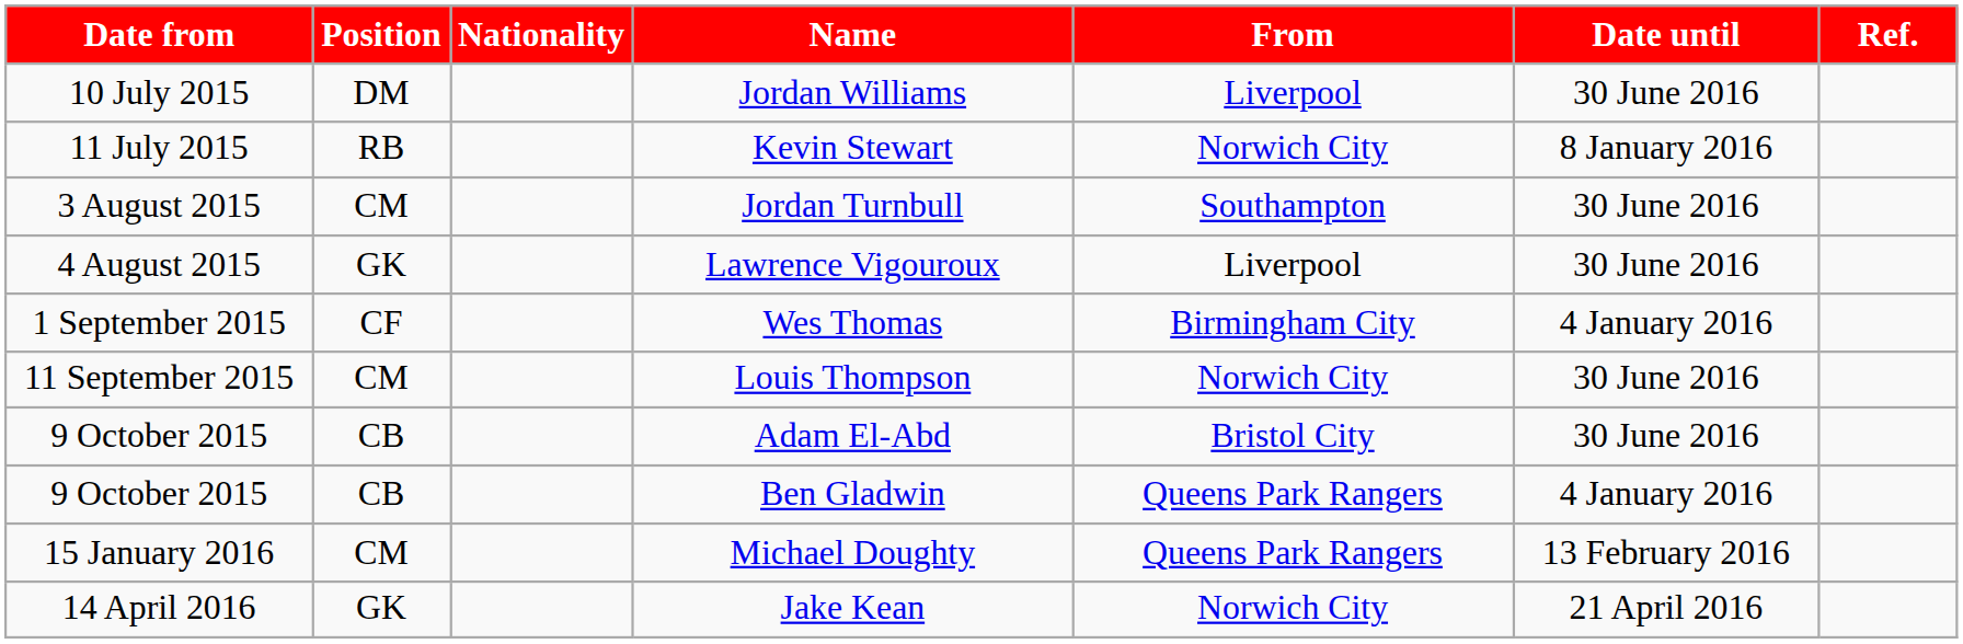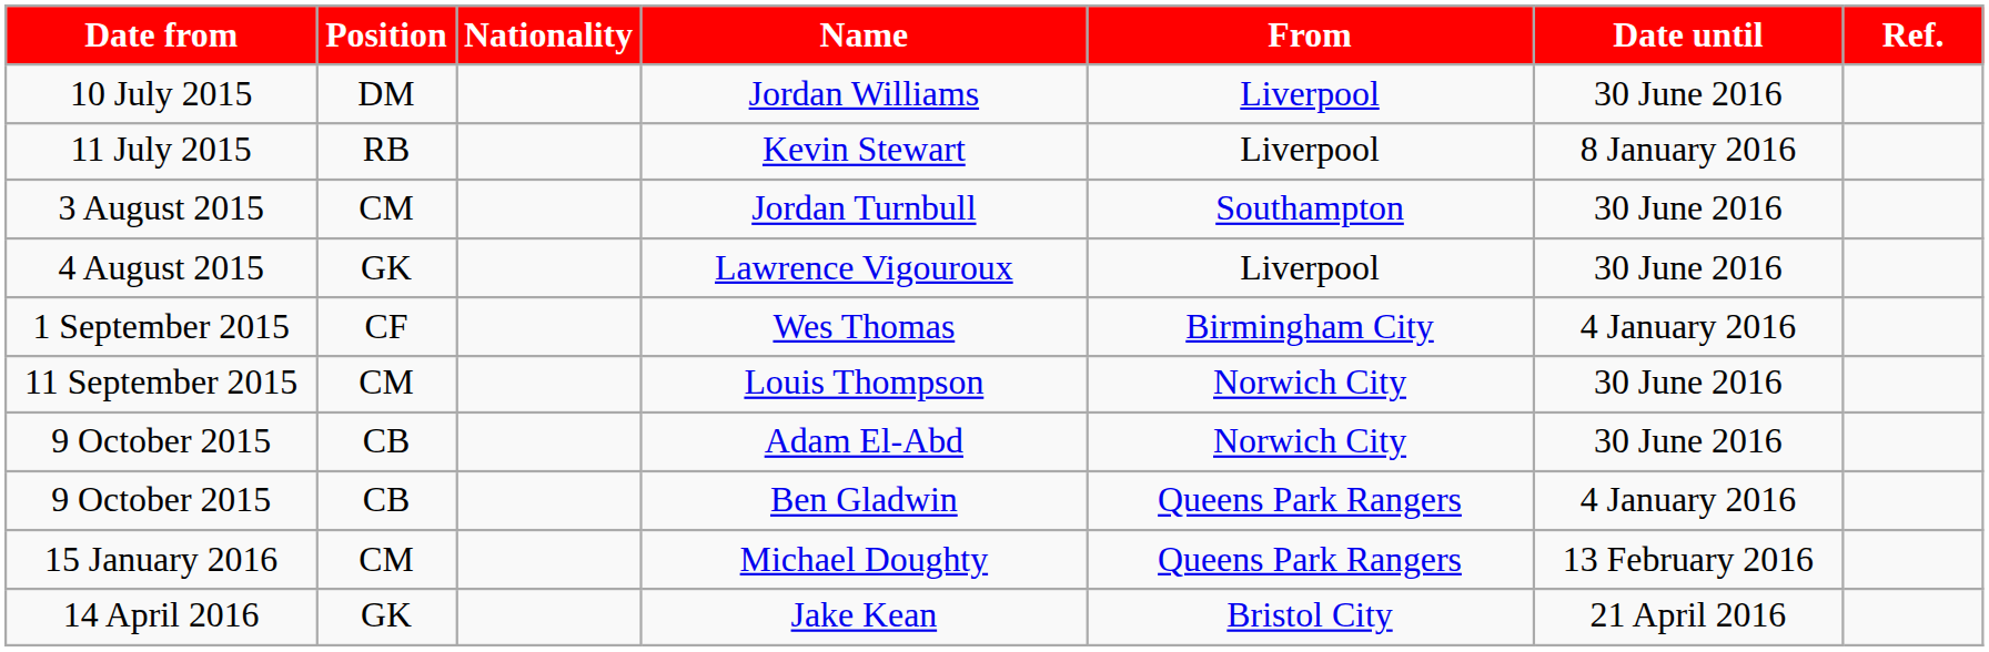 <table class="wikitable"  style="text-align:center; font-size:90%; ">
 <tr>
 <th style="background:#FF0000; color:#FFFFFF; width:120px;">Date from</th>
 <th style="background:#FF0000; color:#FFFFFF; width:50px;">Position</th>
 <th style="background:#FF0000; color:#FFFFFF; width:50px;">Nationality</th>
 <th style="background:#FF0000; color:#FFFFFF; width:175px;">Name</th>
 <th style="background:#FF0000; color:#FFFFFF; width:175px;">From</th>
 <th style="background:#FF0000; color:#FFFFFF; width:120px;">Date until</th>
 <th style="background:#FF0000; color:#FFFFFF; width:50px;">Ref.</th>
 </tr>
 <tr>
 <td>10 July 2015</td>
 <td>DM</td>
 <td></td>
 <td><a href='#'>Jordan Williams</a></td>
 <td><a href='#'>Liverpool</a></td>
 <td>30 June 2016</td>
 <td></td>
 </tr>
 <tr>
 <td>11 July 2015</td>
 <td>RB</td>
 <td></td>
 <td><a href='#'>Kevin Stewart</a></td>
-<td><a href='#'>Norwich City</a></td>
+<td>Liverpool</td>
 <td>8 January 2016</td>
 <td></td>
 </tr>
 <tr>
 <td>3 August 2015</td>
 <td>CM</td>
 <td></td>
 <td><a href='#'>Jordan Turnbull</a></td>
 <td><a href='#'>Southampton</a></td>
 <td>30 June 2016</td>
 <td></td>
 </tr>
 <tr>
 <td>4 August 2015</td>
 <td>GK</td>
 <td></td>
 <td><a href='#'>Lawrence Vigouroux</a></td>
 <td>Liverpool</td>
 <td>30 June 2016</td>
 <td></td>
 </tr>
 <tr>
 <td>1 September 2015</td>
 <td>CF</td>
 <td></td>
 <td><a href='#'>Wes Thomas</a></td>
 <td><a href='#'>Birmingham City</a></td>
 <td>4 January 2016</td>
 <td></td>
 </tr>
 <tr>
 <td>11 September 2015</td>
 <td>CM</td>
 <td></td>
 <td><a href='#'>Louis Thompson</a></td>
 <td><a href='#'>Norwich City</a></td>
 <td>30 June 2016</td>
 <td></td>
 </tr>
 <tr>
 <td>9 October 2015</td>
 <td>CB</td>
 <td></td>
 <td><a href='#'>Adam El-Abd</a></td>
-<td><a href='#'>Bristol City</a></td>
+<td><a href='#'>Norwich City</a></td>
 <td>30 June 2016</td>
 <td></td>
 </tr>
 <tr>
 <td>9 October 2015</td>
 <td>CB</td>
 <td></td>
 <td><a href='#'>Ben Gladwin</a></td>
 <td><a href='#'>Queens Park Rangers</a></td>
 <td>4 January 2016</td>
 <td></td>
 </tr>
 <tr>
 <td>15 January 2016</td>
 <td>CM</td>
 <td></td>
 <td><a href='#'>Michael Doughty</a></td>
 <td><a href='#'>Queens Park Rangers</a></td>
 <td>13 February 2016</td>
 <td></td>
 </tr>
 <tr>
 <td>14 April 2016</td>
 <td>GK</td>
 <td></td>
 <td><a href='#'>Jake Kean</a></td>
-<td><a href='#'>Norwich City</a></td>
+<td><a href='#'>Bristol City</a></td>
 <td>21 April 2016</td>
 <td></td>
 </tr>
 </table>
